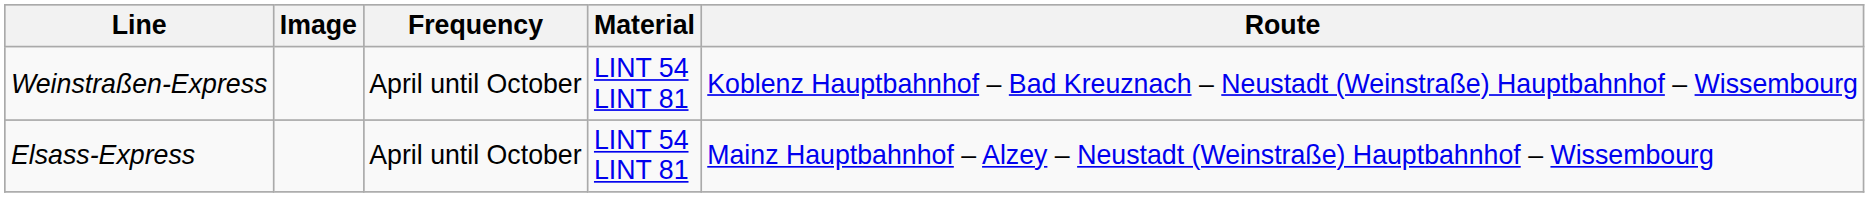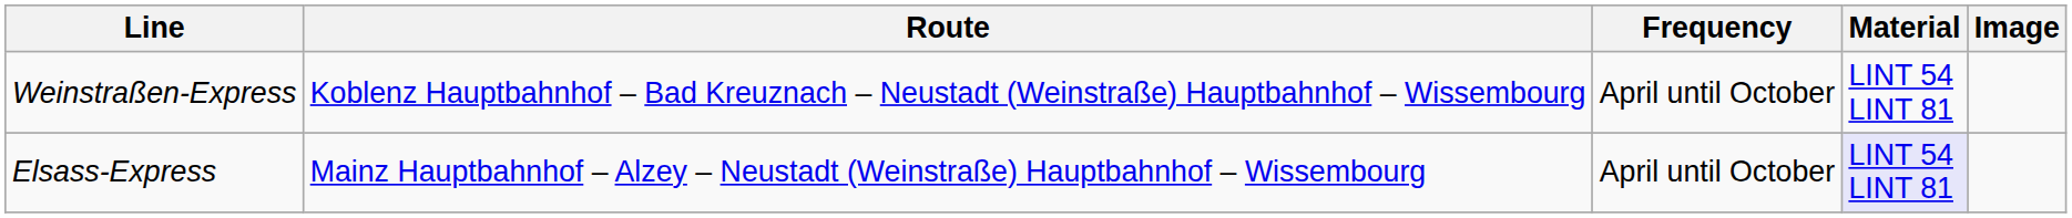 <table class="wikitable sortable" style>
 <tr>
 <th>Line</th>
-<th>Image</th>
+<th>Route</th>
 <th>Frequency</th>
 <th>Material</th>
-<th>Route</th>
+<th>Image</th>
 </tr>
 <tr>
 <td><em>Weinstraßen-Express</em></td>
-<td></td>
+<td><a href='#'>Koblenz Hauptbahnhof</a> – <a href='#'>Bad Kreuznach</a> – <a href='#'>Neustadt (Weinstraße) Hauptbahnhof</a> – <a href='#'>Wissembourg</a></td>
 <td>April until October</td>
 <td><a href='#'>LINT 54</a><br><a href='#'>LINT 81</a></td>
-<td><a href='#'>Koblenz Hauptbahnhof</a> – <a href='#'>Bad Kreuznach</a> – <a href='#'>Neustadt (Weinstraße) Hauptbahnhof</a> – <a href='#'>Wissembourg</a></td>
+<td></td>
 </tr>
 <tr>
 <td><em>Elsass-Express</em></td>
+<td><a href='#'>Mainz Hauptbahnhof</a> – <a href='#'>Alzey</a> – <a href='#'>Neustadt (Weinstraße) Hauptbahnhof</a> – <a href='#'>Wissembourg</a></td>
+<td>April until October</td>
+<td style="background: lavender;"><a href='#'>LINT 54</a><br><a href='#'>LINT 81</a></td>
 <td></td>
-<td>April until October</td>
-<td><a href='#'>LINT 54</a><br><a href='#'>LINT 81</a></td>
-<td><a href='#'>Mainz Hauptbahnhof</a> – <a href='#'>Alzey</a> – <a href='#'>Neustadt (Weinstraße) Hauptbahnhof</a> – <a href='#'>Wissembourg</a></td>
 </tr>
 </table>
